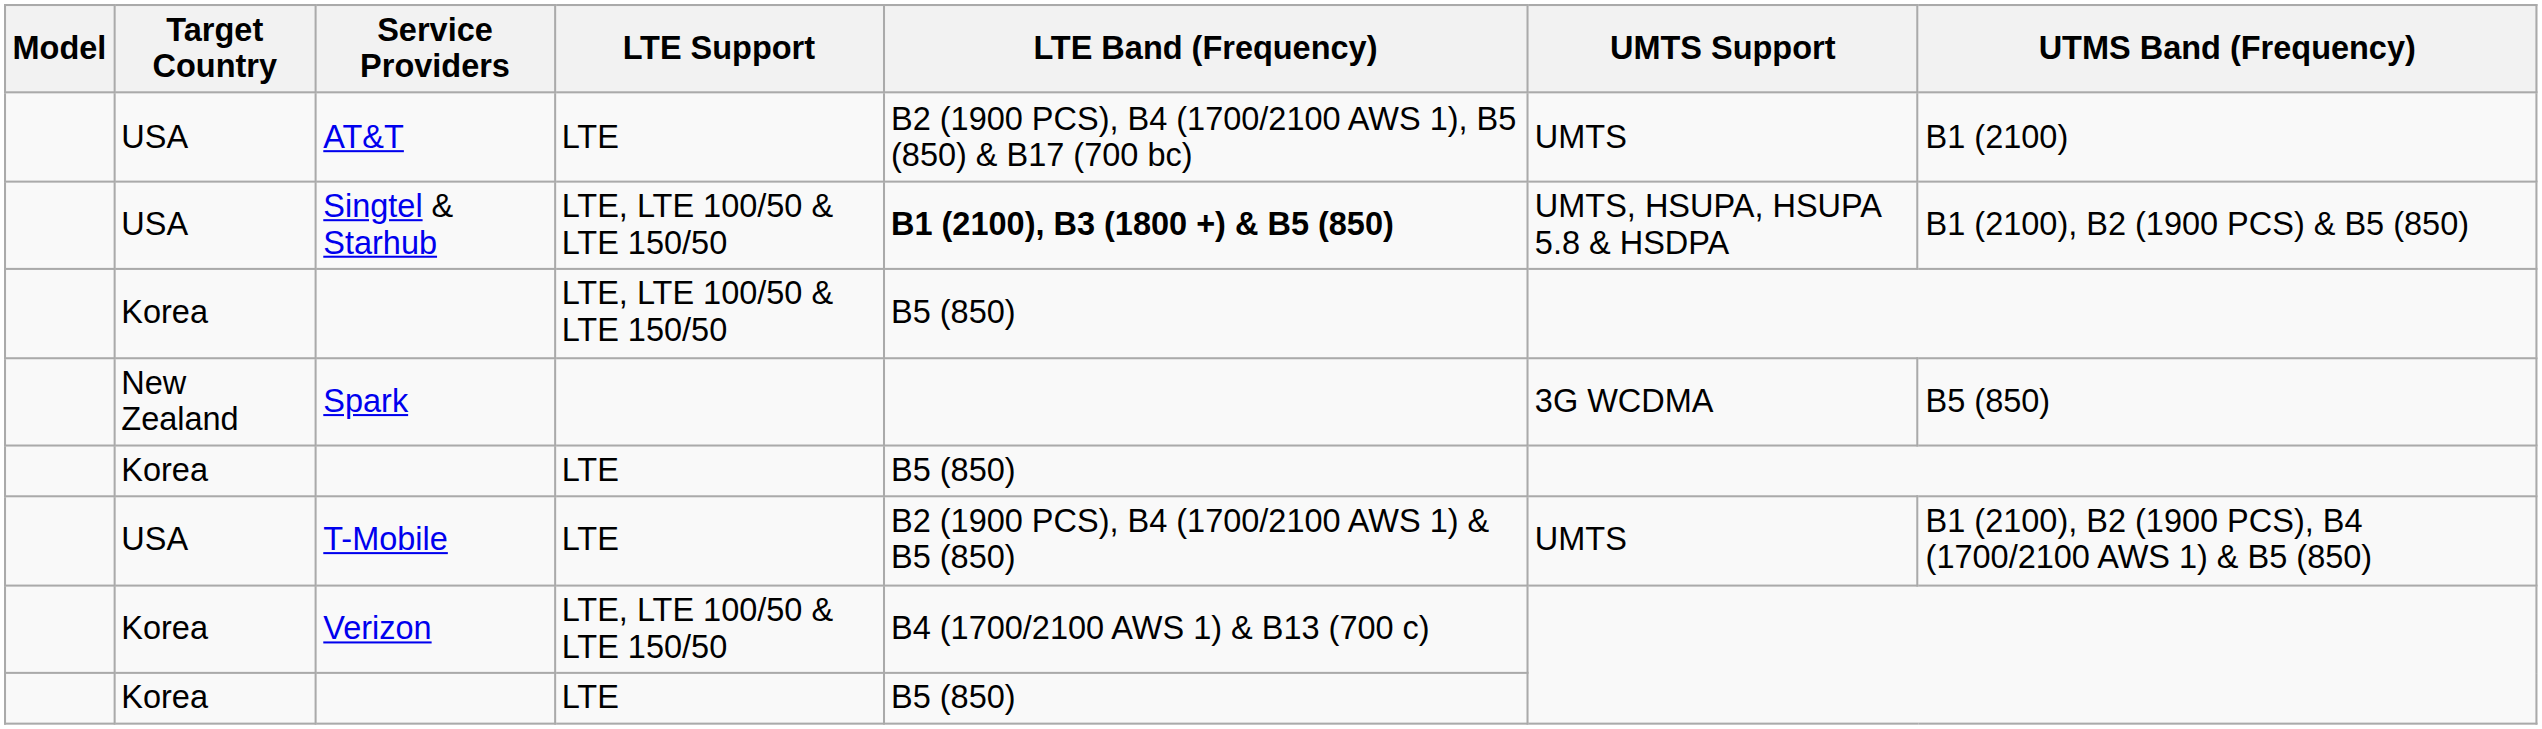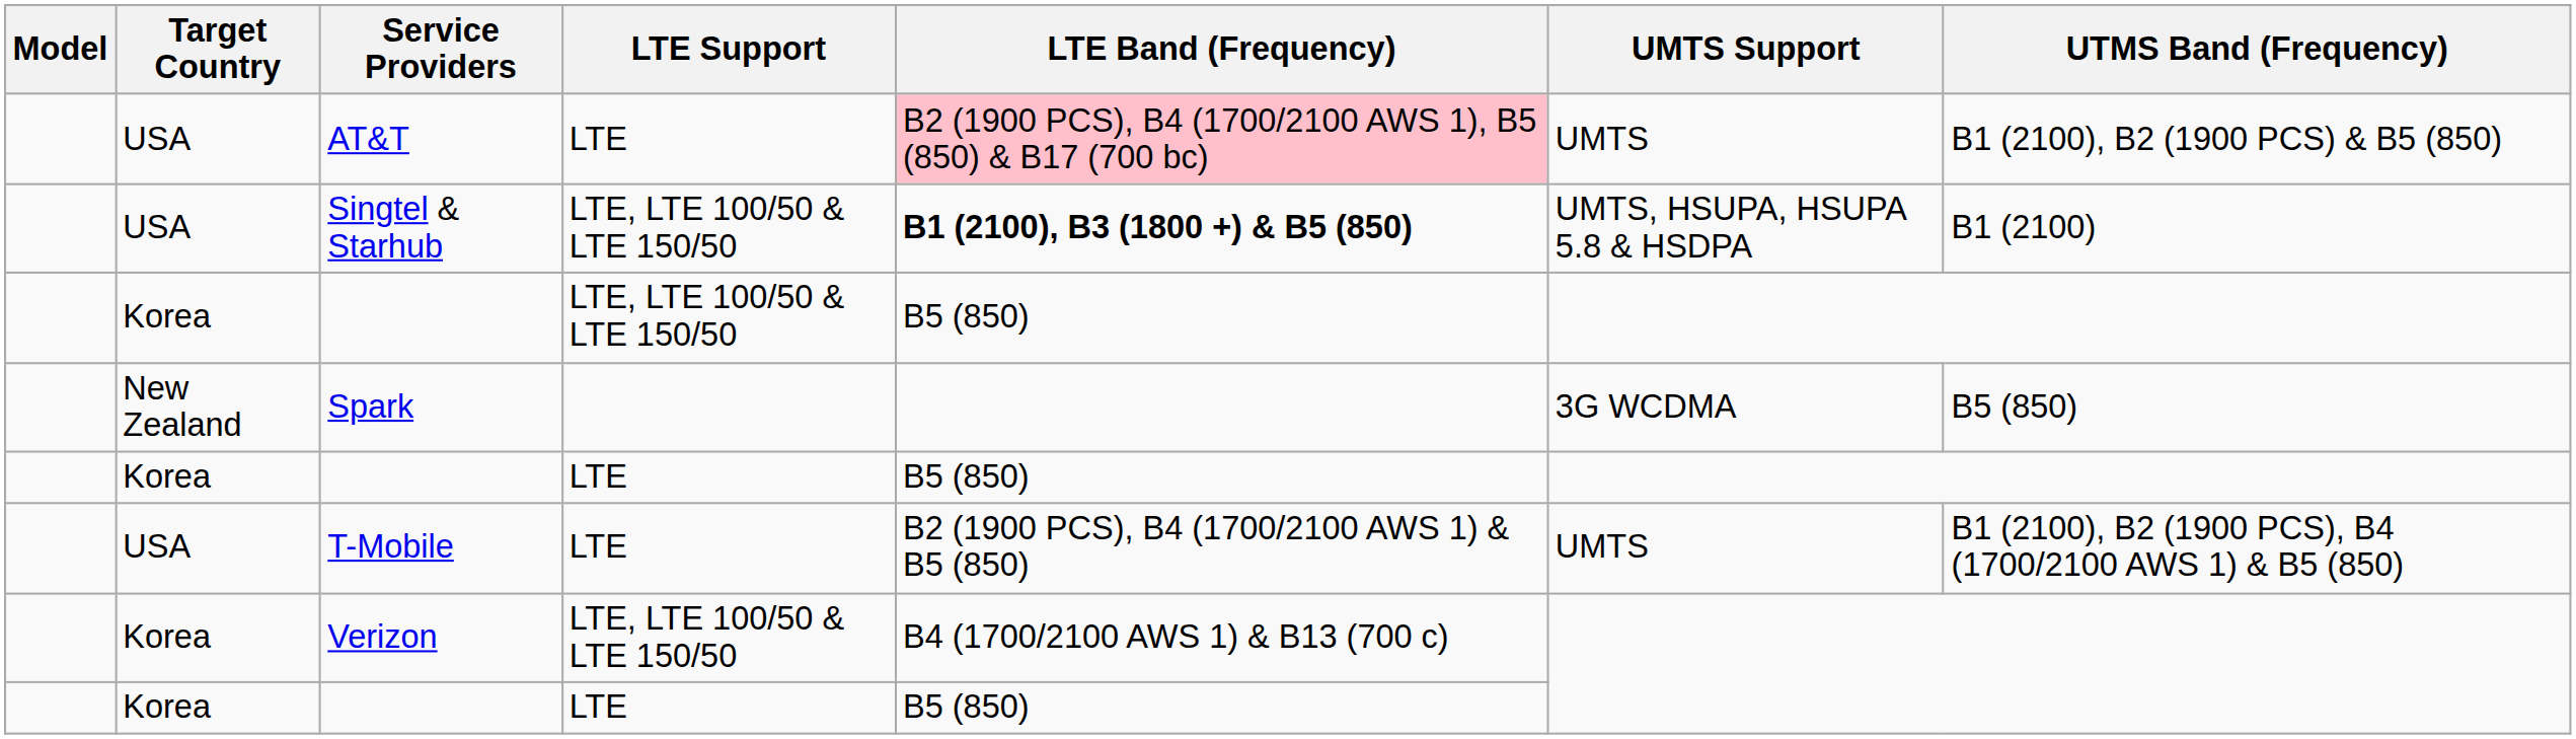 <table class="wikitable sortable">
 <tr>
 <th><strong>Model</strong></th>
 <th><strong>Target Country</strong></th>
 <th><strong>Service Providers</strong></th>
 <th><strong>LTE Support</strong></th>
 <th><strong>LTE Band (Frequency)</strong></th>
 <th><strong>UMTS Support</strong></th>
 <th><strong>UTMS Band (Frequency)</strong></th>
 </tr>
 <tr>
 <td></td>
 <td>USA</td>
 <td><a href='#'>AT&T</a></td>
 <td>LTE</td>
-<td>B2 (1900 PCS), B4 (1700/2100 AWS 1), B5 (850) & B17 (700 bc)</td>
+<td style="background: pink;">B2 (1900 PCS), B4 (1700/2100 AWS 1), B5 (850) & B17 (700 bc)</td>
 <td>UMTS</td>
-<td>B1 (2100)</td>
+<td>B1 (2100), B2 (1900 PCS) & B5 (850)</td>
 </tr>
 <tr>
 <td></td>
 <td>USA</td>
 <td><a href='#'>Singtel</a> & <a href='#'>Starhub</a></td>
 <td>LTE, LTE 100/50 & LTE 150/50</td>
 <td><strong>B1 (2100), B3 (1800 +) & B5 (850)</strong></td>
 <td>UMTS, HSUPA, HSUPA 5.8 & HSDPA</td>
-<td>B1 (2100), B2 (1900 PCS) & B5 (850)</td>
+<td>B1 (2100)</td>
 </tr>
 <tr>
 <td></td>
 <td>Korea</td>
 <td></td>
 <td>LTE, LTE 100/50 & LTE 150/50</td>
 <td>B5 (850)</td>
 </tr>
 <tr>
 <td></td>
 <td>New Zealand</td>
 <td><a href='#'>Spark</a></td>
 <td></td>
 <td></td>
 <td>3G WCDMA</td>
 <td>B5 (850)</td>
 </tr>
 <tr>
 <td></td>
 <td>Korea</td>
 <td></td>
 <td>LTE</td>
 <td>B5 (850)</td>
 </tr>
 <tr>
 <td></td>
 <td>USA</td>
 <td><a href='#'>T-Mobile</a></td>
 <td>LTE</td>
 <td>B2 (1900 PCS), B4 (1700/2100 AWS 1) & B5 (850)</td>
 <td>UMTS</td>
 <td>B1 (2100), B2 (1900 PCS), B4 (1700/2100 AWS 1) & B5 (850)</td>
 </tr>
 <tr>
 <td></td>
 <td>Korea</td>
 <td><a href='#'>Verizon</a></td>
 <td>LTE, LTE 100/50 & LTE 150/50</td>
 <td>B4 (1700/2100 AWS 1) & B13 (700 c)</td>
 </tr>
 <tr>
 <td></td>
 <td>Korea</td>
 <td></td>
 <td>LTE</td>
 <td>B5 (850)</td>
 </tr>
 </table>
